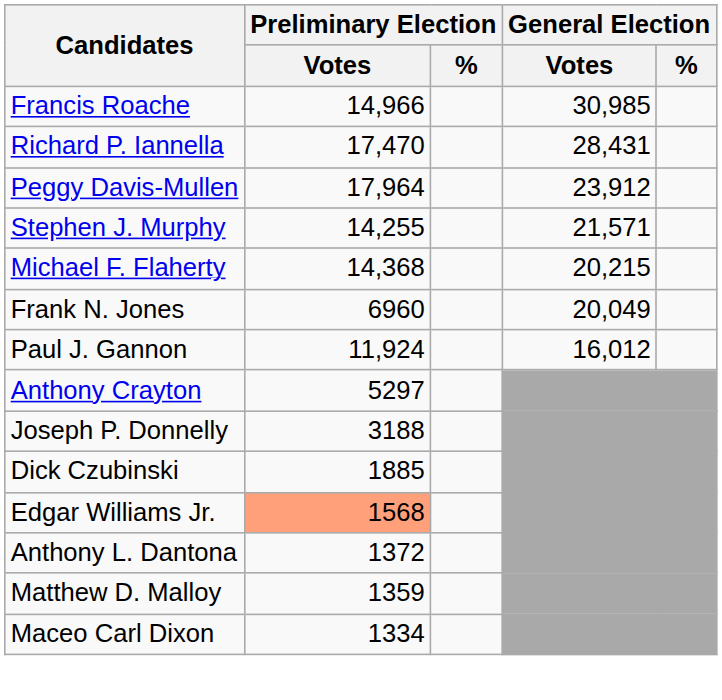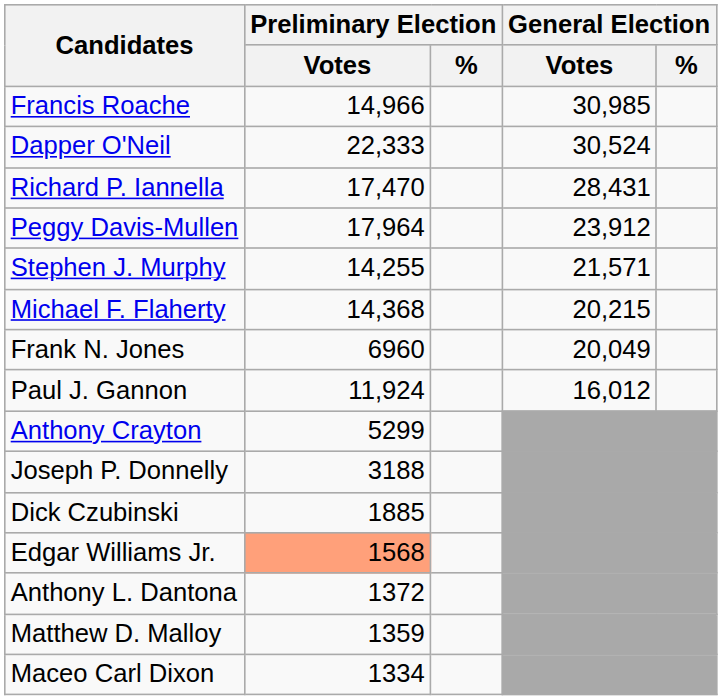 <table class=wikitable>
 <tr>
 <th colspan=1 rowspan=2><strong>Candidates</strong></th>
 <th colspan=2><strong>Preliminary Election</strong></th>
 <th colspan=2><strong>General Election</strong></th>
 </tr>
 <tr>
 <th>Votes</th>
 <th>%</th>
 <th>Votes</th>
 <th>%</th>
 </tr>
 <tr>
 <td><a href='#'>Francis Roache</a></td>
 <td align="right">14,966</td>
 <td align="right"></td>
 <td align="right">30,985</td>
+<td align="right"></td>
+</tr>
+<tr>
+<td><a href='#'>Dapper O'Neil</a></td>
+<td align="right">22,333</td>
+<td align="right"></td>
+<td align="right">30,524</td>
 <td align="right"></td>
 </tr>
 <tr>
 <td><a href='#'>Richard P. Iannella</a></td>
 <td align="right">17,470</td>
 <td align="right"></td>
 <td align="right">28,431</td>
 <td align="right"></td>
 </tr>
 <tr>
 <td><a href='#'>Peggy Davis-Mullen</a></td>
 <td align="right">17,964</td>
 <td align="right"></td>
 <td align="right">23,912</td>
 <td align="right"></td>
 </tr>
 <tr>
 <td><a href='#'>Stephen J. Murphy</a></td>
 <td align="right">14,255</td>
 <td align="right"></td>
 <td align="right">21,571</td>
 <td align="right"></td>
 </tr>
 <tr>
 <td><a href='#'>Michael F. Flaherty</a></td>
 <td align="right">14,368</td>
 <td align="right"></td>
 <td align="right">20,215</td>
 <td align="right"></td>
 </tr>
 <tr>
 <td>Frank N. Jones</td>
 <td align="right">6960</td>
 <td align="right"></td>
 <td align="right">20,049</td>
 <td align="right"></td>
 </tr>
 <tr>
 <td>Paul J. Gannon</td>
 <td align="right">11,924</td>
 <td align="right"></td>
 <td align="right">16,012</td>
 <td align="right"></td>
 </tr>
 <tr>
 <td><a href='#'>Anthony Crayton</a></td>
-<td align="right">5297</td>
+<td align="right">5299</td>
 <td align="right"></td>
 <td colspan=2 bgcolor=darkgray> </td>
 </tr>
 <tr>
 <td>Joseph P. Donnelly</td>
 <td align="right">3188</td>
 <td align="right"></td>
 <td colspan=2 bgcolor=darkgray> </td>
 </tr>
 <tr>
 <td>Dick Czubinski</td>
 <td align="right">1885</td>
 <td align="right"></td>
 <td colspan=2 bgcolor=darkgray> </td>
 </tr>
 <tr>
 <td>Edgar Williams Jr.</td>
 <td align="right" style="background: lightsalmon;">1568</td>
 <td align="right"></td>
 <td colspan=2 bgcolor=darkgray> </td>
 </tr>
 <tr>
 <td>Anthony L. Dantona</td>
 <td align="right">1372</td>
 <td align="right"></td>
 <td colspan=2 bgcolor=darkgray> </td>
 </tr>
 <tr>
 <td>Matthew D. Malloy</td>
 <td align="right">1359</td>
 <td align="right"></td>
 <td colspan=2 bgcolor=darkgray> </td>
 </tr>
 <tr>
 <td>Maceo Carl Dixon</td>
 <td align="right">1334</td>
 <td align="right"></td>
 <td colspan=2 bgcolor=darkgray> </td>
 </tr>
 </table>
